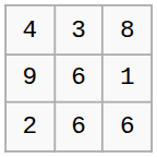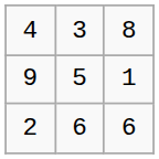 <table class="wikitable" style="margin-left:auto;margin-right:auto;text-align:center;width:6em;height:6em;table-layout:fixed;">
 <tr>
 <td>4</td>
 <td>3</td>
 <td>8</td>
 </tr>
 <tr>
 <td>9</td>
-<td>6</td>
+<td>5</td>
 <td>1</td>
 </tr>
 <tr>
 <td>2</td>
 <td>6</td>
 <td>6</td>
 </tr>
 </table>
